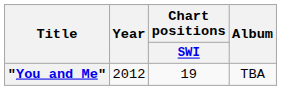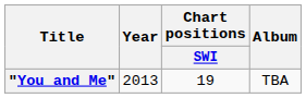 <table class="wikitable plainrowheaders" style="text-align:center;">
 <tr>
 <th rowspan="2">Title</th>
 <th rowspan="2">Year</th>
 <th>Chart positions</th>
 <th rowspan="2">Album</th>
 </tr>
 <tr>
 <th scope="col" style="width:3em;font-size:90%;"><a href='#'>SWI</a><br></th>
 </tr>
 <tr>
 <th scope="row">"<a href='#'>You and Me</a>"</th>
-<td>2012</td>
+<td>2013</td>
 <td>19</td>
 <td>TBA</td>
 </tr>
 </table>
